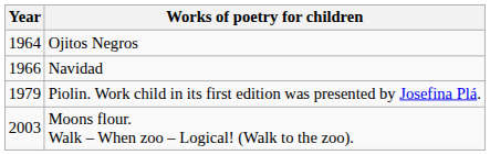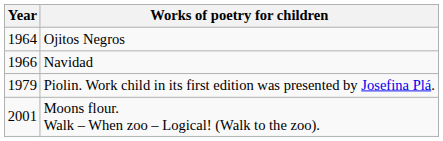 <table class="wikitable">
 <tr>
 <th>Year</th>
 <th>Works of poetry for children</th>
 </tr>
 <tr ------>
 <td>1964</td>
 <td>Ojitos Negros</td>
 </tr>
 <tr -------->
 <td>1966</td>
 <td>Navidad</td>
 </tr>
 <tr -------->
 <td>1979</td>
 <td>Piolin. Work child in its first edition was presented by <a href='#'>Josefina Plá</a>.</td>
 </tr>
 <tr -------->
-<td>2003</td>
+<td>2001</td>
 <td>Moons flour.<br>Walk – When zoo – Logical! (Walk to the zoo).</td>
 </tr>
 </table>
